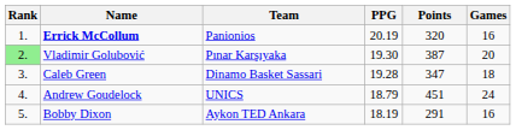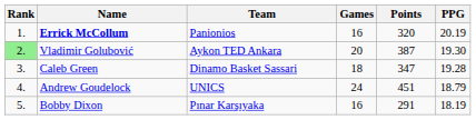 <table class="wikitable" style="text-align: center;">
 <tr>
 <th>Rank</th>
 <th width=200>Name</th>
 <th width=200>Team</th>
+<th>Games</th>
+<th width=75>Points</th>
 <th width=40>PPG</th>
-<th width=75>Points</th>
-<th>Games</th>
 </tr>
 <tr>
 <td>1.</td>
 <td align="left"> <strong><a href='#'>Errick McCollum</a></strong></td>
 <td align="left"> <a href='#'>Panionios</a></td>
+<td>16</td>
+<td>320</td>
 <td>20.19</td>
-<td>320</td>
-<td>16</td>
 </tr>
 <tr>
 <td style="background: lightgreen;">2.</td>
 <td align="left"> <a href='#'>Vladimir Golubović</a></td>
-<td align="left"> <a href='#'>Pınar Karşıyaka</a></td>
+<td align="left"> <a href='#'>Aykon TED Ankara</a></td>
+<td>20</td>
+<td>387</td>
 <td>19.30</td>
-<td>387</td>
-<td>20</td>
 </tr>
 <tr>
 <td>3.</td>
 <td align="left"> <a href='#'>Caleb Green</a></td>
 <td align="left"> <a href='#'>Dinamo Basket Sassari</a></td>
+<td>18</td>
+<td>347</td>
 <td>19.28</td>
-<td>347</td>
-<td>18</td>
 </tr>
 <tr>
 <td>4.</td>
 <td align="left"> <a href='#'>Andrew Goudelock</a></td>
 <td align="left"> <a href='#'>UNICS</a></td>
+<td>24</td>
+<td>451</td>
 <td>18.79</td>
-<td>451</td>
-<td>24</td>
 </tr>
 <tr>
 <td>5.</td>
 <td align="left"> <a href='#'>Bobby Dixon</a></td>
-<td align="left"> <a href='#'>Aykon TED Ankara</a></td>
+<td align="left"> <a href='#'>Pınar Karşıyaka</a></td>
+<td>16</td>
+<td>291</td>
 <td>18.19</td>
-<td>291</td>
-<td>16</td>
 </tr>
 </table>
